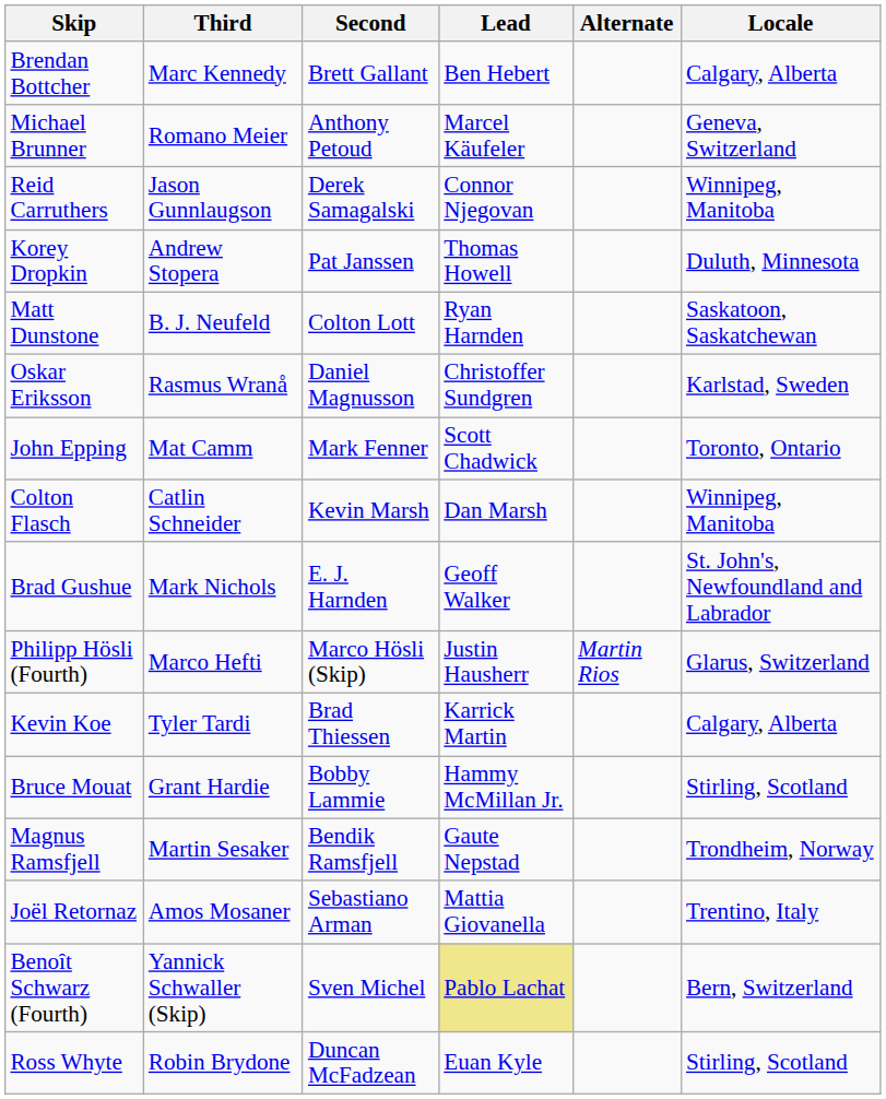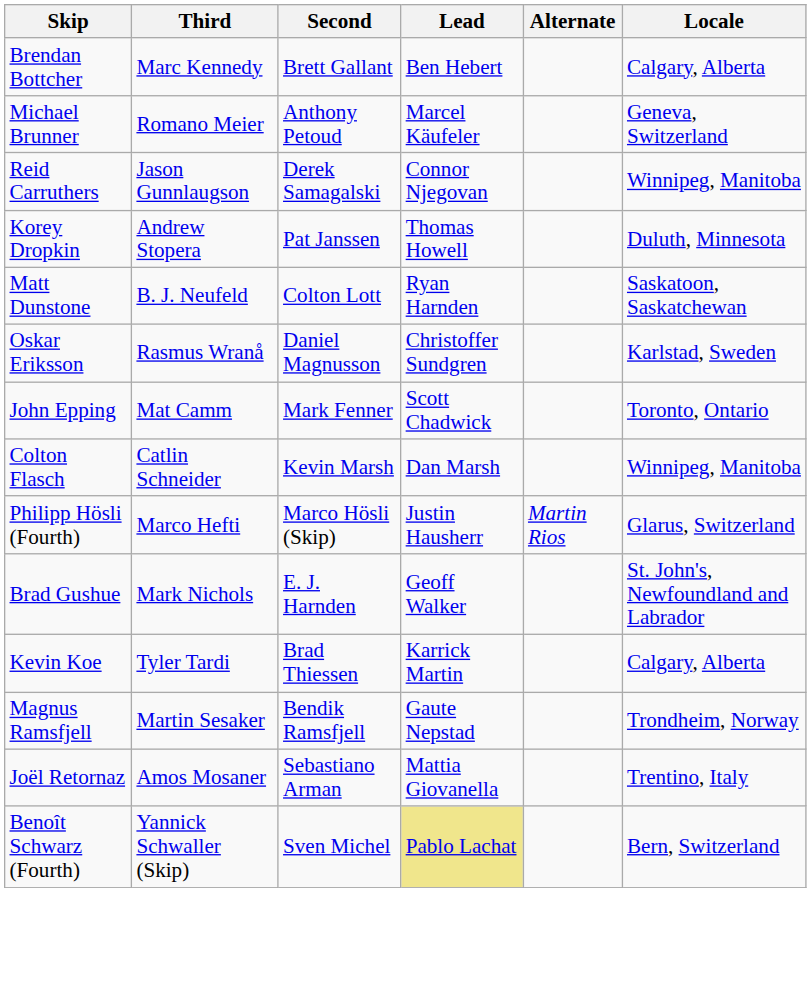 <table class=wikitable>
 <tr>
 <th scope="col">Skip</th>
 <th scope="col">Third</th>
 <th scope="col">Second</th>
 <th scope="col">Lead</th>
 <th scope="col">Alternate</th>
 <th scope="col">Locale</th>
 </tr>
 <tr>
 <td><a href='#'>Brendan Bottcher</a></td>
 <td><a href='#'>Marc Kennedy</a></td>
 <td><a href='#'>Brett Gallant</a></td>
 <td><a href='#'>Ben Hebert</a></td>
 <td></td>
 <td> <a href='#'>Calgary</a>, <a href='#'>Alberta</a></td>
 </tr>
 <tr>
 <td><a href='#'>Michael Brunner</a></td>
 <td><a href='#'>Romano Meier</a></td>
 <td><a href='#'>Anthony Petoud</a></td>
 <td><a href='#'>Marcel Käufeler</a></td>
 <td></td>
 <td> <a href='#'>Geneva</a>, <a href='#'>Switzerland</a></td>
 </tr>
 <tr>
 <td><a href='#'>Reid Carruthers</a></td>
 <td><a href='#'>Jason Gunnlaugson</a></td>
 <td><a href='#'>Derek Samagalski</a></td>
 <td><a href='#'>Connor Njegovan</a></td>
 <td></td>
 <td> <a href='#'>Winnipeg</a>, <a href='#'>Manitoba</a></td>
 </tr>
 <tr>
 <td><a href='#'>Korey Dropkin</a></td>
 <td><a href='#'>Andrew Stopera</a></td>
 <td><a href='#'>Pat Janssen</a></td>
 <td><a href='#'>Thomas Howell</a></td>
 <td></td>
 <td> <a href='#'>Duluth</a>, <a href='#'>Minnesota</a></td>
 </tr>
 <tr>
 <td><a href='#'>Matt Dunstone</a></td>
 <td><a href='#'>B. J. Neufeld</a></td>
 <td><a href='#'>Colton Lott</a></td>
 <td><a href='#'>Ryan Harnden</a></td>
 <td></td>
 <td> <a href='#'>Saskatoon</a>, <a href='#'>Saskatchewan</a></td>
 </tr>
 <tr>
 <td><a href='#'>Oskar Eriksson</a></td>
 <td><a href='#'>Rasmus Wranå</a></td>
 <td><a href='#'>Daniel Magnusson</a></td>
 <td><a href='#'>Christoffer Sundgren</a></td>
 <td></td>
 <td> <a href='#'>Karlstad</a>, <a href='#'>Sweden</a></td>
 </tr>
 <tr>
 <td><a href='#'>John Epping</a></td>
 <td><a href='#'>Mat Camm</a></td>
 <td><a href='#'>Mark Fenner</a></td>
 <td><a href='#'>Scott Chadwick</a></td>
 <td></td>
 <td> <a href='#'>Toronto</a>, <a href='#'>Ontario</a></td>
 </tr>
 <tr>
 <td><a href='#'>Colton Flasch</a></td>
 <td><a href='#'>Catlin Schneider</a></td>
 <td><a href='#'>Kevin Marsh</a></td>
 <td><a href='#'>Dan Marsh</a></td>
 <td></td>
 <td> <a href='#'>Winnipeg</a>, <a href='#'>Manitoba</a></td>
 </tr>
 <tr>
+<td><a href='#'>Philipp Hösli</a> (Fourth)</td>
+<td><a href='#'>Marco Hefti</a></td>
+<td><a href='#'>Marco Hösli</a> (Skip)</td>
+<td><a href='#'>Justin Hausherr</a></td>
+<td><em><a href='#'>Martin Rios</a></em></td>
+<td> <a href='#'>Glarus</a>, <a href='#'>Switzerland</a></td>
+</tr>
+<tr>
 <td><a href='#'>Brad Gushue</a></td>
 <td><a href='#'>Mark Nichols</a></td>
 <td><a href='#'>E. J. Harnden</a></td>
 <td><a href='#'>Geoff Walker</a></td>
 <td></td>
 <td> <a href='#'>St. John's</a>, <a href='#'>Newfoundland and Labrador</a></td>
 </tr>
 <tr>
-<td><a href='#'>Philipp Hösli</a> (Fourth)</td>
-<td><a href='#'>Marco Hefti</a></td>
-<td><a href='#'>Marco Hösli</a> (Skip)</td>
-<td><a href='#'>Justin Hausherr</a></td>
-<td><em><a href='#'>Martin Rios</a></em></td>
-<td> <a href='#'>Glarus</a>, <a href='#'>Switzerland</a></td>
-</tr>
-<tr>
 <td><a href='#'>Kevin Koe</a></td>
 <td><a href='#'>Tyler Tardi</a></td>
 <td><a href='#'>Brad Thiessen</a></td>
 <td><a href='#'>Karrick Martin</a></td>
 <td></td>
 <td> <a href='#'>Calgary</a>, <a href='#'>Alberta</a></td>
-</tr>
-<tr>
-<td><a href='#'>Bruce Mouat</a></td>
-<td><a href='#'>Grant Hardie</a></td>
-<td><a href='#'>Bobby Lammie</a></td>
-<td><a href='#'>Hammy McMillan Jr.</a></td>
-<td></td>
-<td> <a href='#'>Stirling</a>, <a href='#'>Scotland</a></td>
 </tr>
 <tr>
 <td><a href='#'>Magnus Ramsfjell</a></td>
 <td><a href='#'>Martin Sesaker</a></td>
 <td><a href='#'>Bendik Ramsfjell</a></td>
 <td><a href='#'>Gaute Nepstad</a></td>
 <td></td>
 <td> <a href='#'>Trondheim</a>, <a href='#'>Norway</a></td>
 </tr>
 <tr>
 <td><a href='#'>Joël Retornaz</a></td>
 <td><a href='#'>Amos Mosaner</a></td>
 <td><a href='#'>Sebastiano Arman</a></td>
 <td><a href='#'>Mattia Giovanella</a></td>
 <td></td>
 <td> <a href='#'>Trentino</a>, <a href='#'>Italy</a></td>
 </tr>
 <tr>
 <td><a href='#'>Benoît Schwarz</a> (Fourth)</td>
 <td><a href='#'>Yannick Schwaller</a> (Skip)</td>
 <td><a href='#'>Sven Michel</a></td>
 <td style="background: khaki;"><a href='#'>Pablo Lachat</a></td>
 <td></td>
 <td> <a href='#'>Bern</a>, <a href='#'>Switzerland</a></td>
 </tr>
-<tr>
-<td><a href='#'>Ross Whyte</a></td>
-<td><a href='#'>Robin Brydone</a></td>
-<td><a href='#'>Duncan McFadzean</a></td>
-<td><a href='#'>Euan Kyle</a></td>
-<td></td>
-<td> <a href='#'>Stirling</a>, <a href='#'>Scotland</a></td>
-</tr>
 </table>
